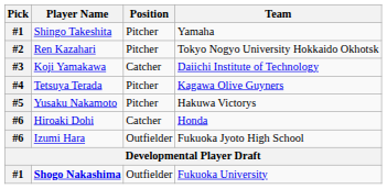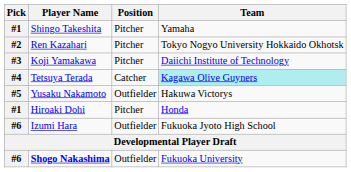 <table class="wikitable">
 <tr>
 <th>Pick</th>
 <th>Player Name</th>
 <th>Position</th>
 <th>Team</th>
 </tr>
 <tr>
 <th>#1</th>
 <td><a href='#'>Shingo Takeshita</a></td>
 <td>Pitcher</td>
 <td>Yamaha</td>
 </tr>
 <tr>
 <th>#2</th>
 <td><a href='#'>Ren Kazahari</a></td>
 <td>Pitcher</td>
 <td>Tokyo Nogyo University Hokkaido Okhotsk</td>
 </tr>
 <tr>
 <th>#3</th>
 <td><a href='#'>Koji Yamakawa</a></td>
-<td>Catcher</td>
+<td>Pitcher</td>
 <td><a href='#'>Daiichi Institute of Technology</a></td>
 </tr>
 <tr>
 <th>#4</th>
 <td><a href='#'>Tetsuya Terada</a></td>
-<td>Pitcher</td>
-<td><a href='#'>Kagawa Olive Guyners</a></td>
+<td>Catcher</td>
+<td style="background: paleturquoise;"><a href='#'>Kagawa Olive Guyners</a></td>
 </tr>
 <tr>
 <th>#5</th>
 <td><a href='#'>Yusaku Nakamoto</a></td>
-<td>Pitcher</td>
+<td>Outfielder</td>
 <td>Hakuwa Victorys</td>
 </tr>
 <tr>
-<th>#6</th>
+<th>#1</th>
 <td><a href='#'>Hiroaki Dohi</a></td>
-<td>Catcher</td>
+<td>Pitcher</td>
 <td><a href='#'>Honda</a></td>
 </tr>
 <tr>
 <th>#6</th>
 <td><a href='#'>Izumi Hara</a></td>
 <td>Outfielder</td>
 <td>Fukuoka Jyoto High School</td>
 </tr>
 <tr>
 <th colspan="5">Developmental Player Draft</th>
 </tr>
 <tr>
-<th>#1</th>
+<th>#6</th>
 <td><strong><a href='#'>Shogo Nakashima</a></strong></td>
 <td>Outfielder</td>
 <td><a href='#'>Fukuoka University</a></td>
 </tr>
 </table>
